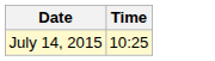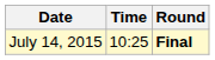 <table class="wikitable">
 <tr>
 <th>Date</th>
 <th>Time</th>
+<th>Round</th>
 </tr>
 <tr style=background:lemonchiffon>
 <td>July 14, 2015</td>
 <td>10:25</td>
+<td><strong>Final</strong></td>
 </tr>
 </table>
